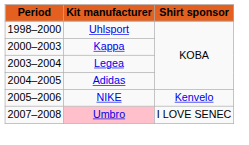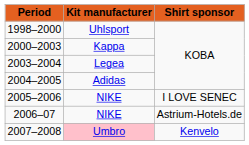 <table class="wikitable" style="text-align:center;margin-left:1em">
 <tr>
 <th style="color:black; background:#E46020;">Period</th>
 <th style="color:black; background:#E46020;">Kit manufacturer</th>
 <th style="color:black; background:#E46020;">Shirt sponsor</th>
 </tr>
 <tr>
 <td>1998–2000</td>
 <td><a href='#'>Uhlsport</a></td>
 <td rowspan="4">KOBA</td>
 </tr>
 <tr>
 <td>2000–2003</td>
 <td><a href='#'>Kappa</a></td>
 </tr>
 <tr>
 <td>2003–2004</td>
 <td><a href='#'>Legea</a></td>
 </tr>
 <tr>
 <td>2004–2005</td>
 <td><a href='#'>Adidas</a></td>
 </tr>
 <tr>
 <td>2005–2006</td>
 <td><a href='#'>NIKE</a></td>
-<td><a href='#'>Kenvelo</a></td>
+<td>I LOVE SENEC</td>
+</tr>
+<tr>
+<td>2006–07</td>
+<td><a href='#'>NIKE</a></td>
+<td>Astrium-Hotels.de</td>
 </tr>
 <tr>
 <td>2007–2008</td>
 <td style="background: pink;"><a href='#'>Umbro</a></td>
-<td>I LOVE SENEC</td>
+<td><a href='#'>Kenvelo</a></td>
 </tr>
 </table>
